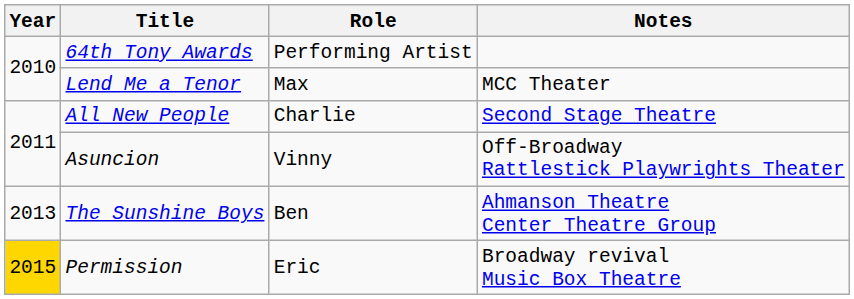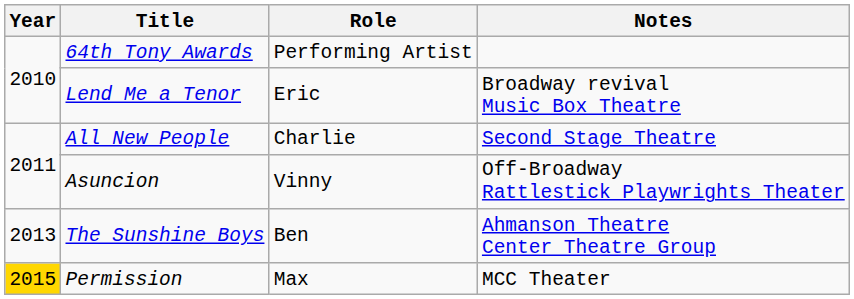 <table class="wikitable sortable">
 <tr>
 <th>Year</th>
 <th>Title</th>
 <th>Role</th>
 <th class="unsortable">Notes</th>
 </tr>
 <tr>
 <td rowspan="2">2010</td>
 <td><em><a href='#'>64th Tony Awards</a></em></td>
 <td>Performing Artist</td>
 <td></td>
 </tr>
 <tr>
 <td><em><a href='#'>Lend Me a Tenor</a></em></td>
-<td>Max</td>
-<td>MCC Theater</td>
+<td>Eric</td>
+<td>Broadway revival<br><a href='#'>Music Box Theatre</a></td>
 </tr>
 <tr>
 <td rowspan="2">2011</td>
 <td><em><a href='#'>All New People</a></em></td>
 <td>Charlie</td>
 <td><a href='#'>Second Stage Theatre</a></td>
 </tr>
 <tr>
 <td><em>Asuncion</em></td>
 <td>Vinny</td>
 <td>Off-Broadway<br><a href='#'>Rattlestick Playwrights Theater</a></td>
 </tr>
 <tr>
 <td>2013</td>
 <td><em><a href='#'>The Sunshine Boys</a></em></td>
 <td>Ben</td>
 <td><a href='#'>Ahmanson Theatre</a><br><a href='#'>Center Theatre Group</a></td>
 </tr>
 <tr>
 <td style="background: gold;">2015</td>
 <td><em>Permission</em></td>
-<td>Eric</td>
-<td>Broadway revival<br><a href='#'>Music Box Theatre</a></td>
+<td>Max</td>
+<td>MCC Theater</td>
 </tr>
 </table>
